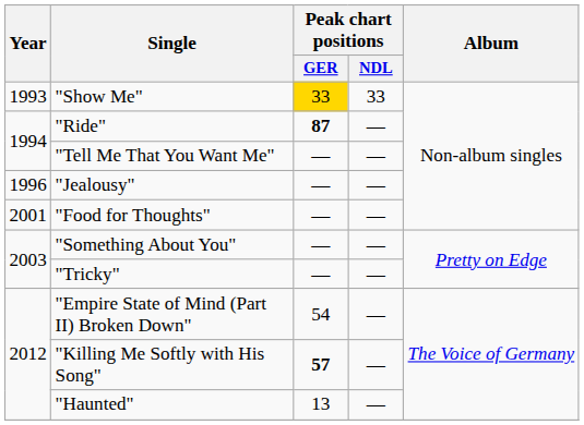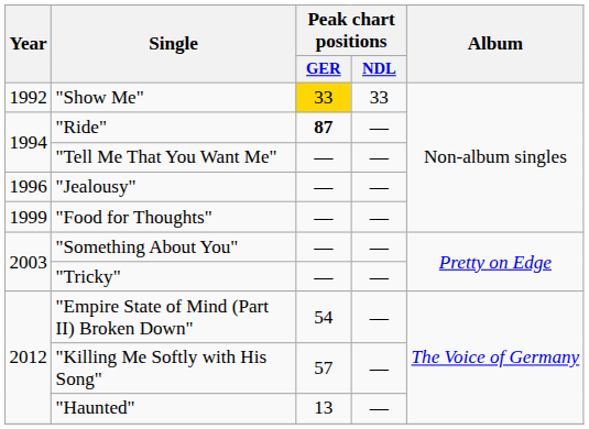 <table class="wikitable" style="text-align:center;">
 <tr>
 <th rowspan="2">Year</th>
 <th rowspan="2" width="200">Single</th>
 <th colspan="2">Peak chart positions</th>
 <th rowspan="2">Album</th>
 </tr>
 <tr>
 <th style="width:3em;font-size:85%"><a href='#'>GER</a><br></th>
 <th style="width:3em;font-size:85%"><a href='#'>NDL</a><br></th>
 </tr>
 <tr>
-<td rowspan=1>1993</td>
+<td rowspan=1>1992</td>
 <td align="left">"Show Me"</td>
 <td style="background: gold;">33</td>
 <td>33</td>
 <td rowspan=5>Non-album singles</td>
 </tr>
 <tr>
 <td rowspan=2>1994</td>
 <td align="left">"Ride"</td>
 <td><strong>87</strong></td>
 <td>—</td>
 </tr>
 <tr>
 <td align="left">"Tell Me That You Want Me"</td>
 <td>—</td>
 <td>—</td>
 </tr>
 <tr>
 <td rowspan=1>1996</td>
 <td align="left">"Jealousy"</td>
 <td>—</td>
 <td>—</td>
 </tr>
 <tr>
-<td rowspan=1>2001</td>
+<td rowspan=1>1999</td>
 <td align="left">"Food for Thoughts"</td>
 <td>—</td>
 <td>—</td>
 </tr>
 <tr>
 <td rowspan=2>2003</td>
 <td align="left">"Something About You"</td>
 <td>—</td>
 <td>—</td>
 <td rowspan=2><em><a href='#'>Pretty on Edge</a></em></td>
 </tr>
 <tr>
 <td align="left">"Tricky"</td>
 <td>—</td>
 <td>—</td>
 </tr>
 <tr>
 <td rowspan=3>2012</td>
 <td align="left">"Empire State of Mind (Part II) Broken Down"</td>
 <td>54</td>
 <td>—</td>
 <td rowspan=3><em><a href='#'>The Voice of Germany</a></em></td>
 </tr>
 <tr>
 <td align="left">"Killing Me Softly with His Song"</td>
-<td><strong>57</strong></td>
+<td>57</td>
 <td>—</td>
 </tr>
 <tr>
 <td align="left">"Haunted"</td>
 <td>13</td>
 <td>—</td>
 </tr>
 <tr>
 </tr>
 </table>
